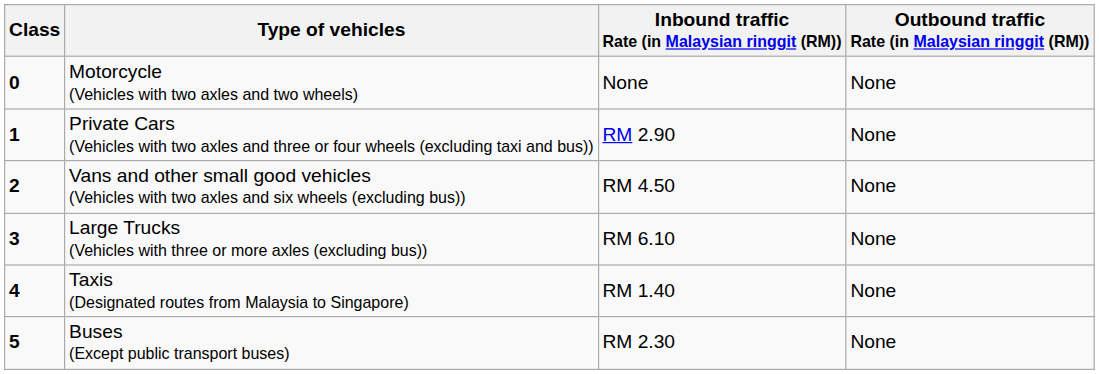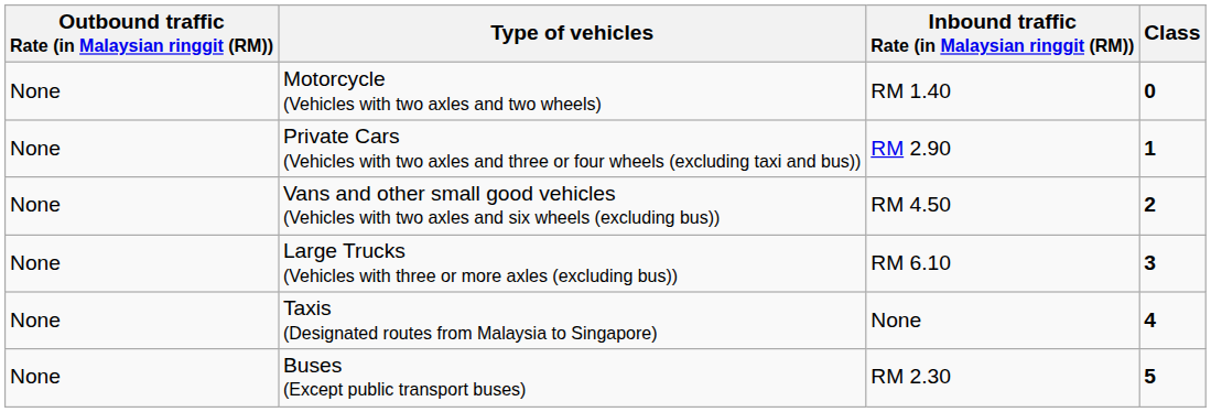 <table class="wikitable">
 <tr>
-<th>Class</th>
+<th>Outbound traffic<br><small>Rate (in <a href='#'>Malaysian ringgit</a> (RM))</small></th>
 <th>Type of vehicles</th>
 <th>Inbound traffic<br><small>Rate (in <a href='#'>Malaysian ringgit</a> (RM))</small></th>
-<th>Outbound traffic<br><small>Rate (in <a href='#'>Malaysian ringgit</a> (RM))</small></th>
+<th>Class</th>
 </tr>
 <tr>
+<td>None</td>
+<td>Motorcycle<br><small>(Vehicles with two axles and two wheels)</small></td>
+<td>RM 1.40</td>
 <td><strong>0</strong></td>
-<td>Motorcycle<br><small>(Vehicles with two axles and two wheels)</small></td>
-<td>None</td>
-<td>None</td>
 </tr>
 <tr>
-<td><strong>1</strong></td>
+<td>None</td>
 <td>Private Cars<br><small>(Vehicles with two axles and three or four wheels (excluding taxi and bus))</small></td>
 <td><a href='#'>RM</a> 2.90</td>
-<td>None</td>
+<td><strong>1</strong></td>
 </tr>
 <tr>
-<td><strong>2</strong></td>
+<td>None</td>
 <td>Vans and other small good vehicles<br><small>(Vehicles with two axles and six wheels (excluding bus))</small></td>
 <td>RM 4.50</td>
-<td>None</td>
+<td><strong>2</strong></td>
 </tr>
 <tr>
-<td><strong>3</strong></td>
+<td>None</td>
 <td>Large Trucks<br><small>(Vehicles with three or more axles (excluding bus))</small></td>
 <td>RM 6.10</td>
-<td>None</td>
+<td><strong>3</strong></td>
 </tr>
 <tr>
+<td>None</td>
+<td>Taxis<br><small>(Designated routes from Malaysia to Singapore)</small></td>
+<td>None</td>
 <td><strong>4</strong></td>
-<td>Taxis<br><small>(Designated routes from Malaysia to Singapore)</small></td>
-<td>RM 1.40</td>
-<td>None</td>
 </tr>
 <tr>
-<td><strong>5</strong></td>
+<td>None</td>
 <td>Buses<br><small>(Except public transport buses)</small></td>
 <td>RM 2.30</td>
-<td>None</td>
+<td><strong>5</strong></td>
 </tr>
 </table>
